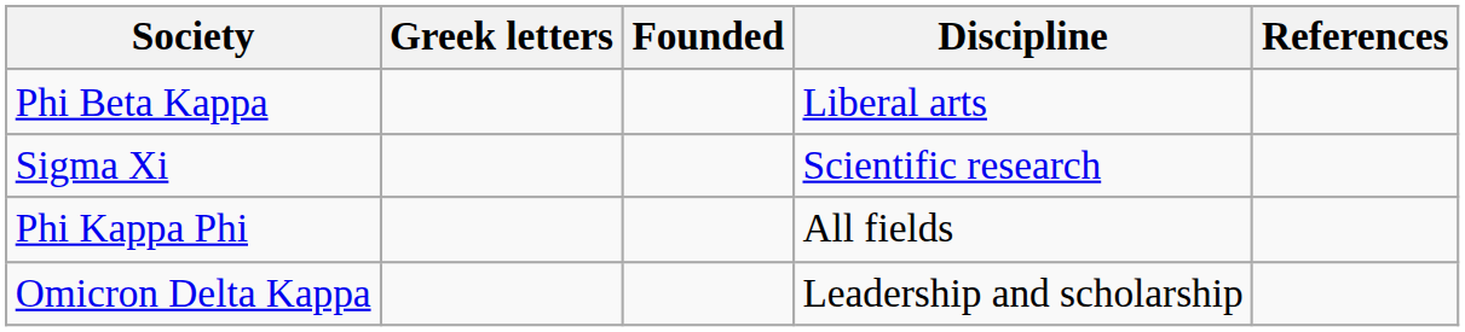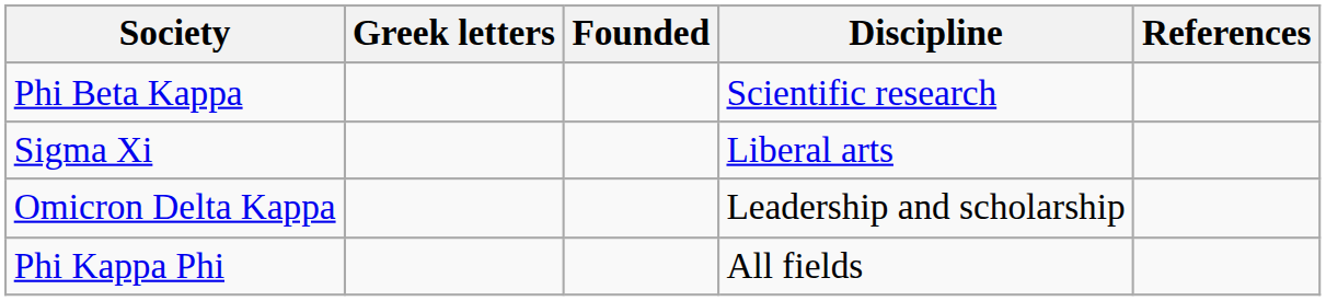 <table class="wikitable sortable">
 <tr>
 <th>Society</th>
 <th>Greek letters</th>
 <th>Founded</th>
 <th>Discipline</th>
 <th>References</th>
 </tr>
 <tr>
 <td><a href='#'>Phi Beta Kappa</a></td>
 <td><strong></strong></td>
 <td></td>
-<td><a href='#'>Liberal arts</a></td>
+<td><a href='#'>Scientific research</a></td>
 <td></td>
 </tr>
 <tr>
 <td><a href='#'>Sigma Xi</a></td>
 <td><strong></strong></td>
 <td></td>
-<td><a href='#'>Scientific research</a></td>
+<td><a href='#'>Liberal arts</a></td>
+<td></td>
+</tr>
+<tr>
+<td><a href='#'>Omicron Delta Kappa</a></td>
+<td><strong></strong></td>
+<td></td>
+<td>Leadership and scholarship</td>
 <td></td>
 </tr>
 <tr>
 <td><a href='#'>Phi Kappa Phi</a></td>
 <td><strong></strong></td>
 <td></td>
 <td>All fields</td>
 <td></td>
 </tr>
-<tr>
-<td><a href='#'>Omicron Delta Kappa</a></td>
-<td><strong></strong></td>
-<td></td>
-<td>Leadership and scholarship</td>
-<td></td>
-</tr>
 </table>
